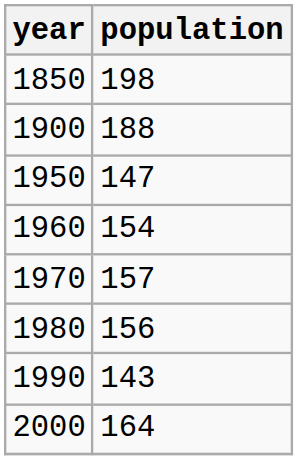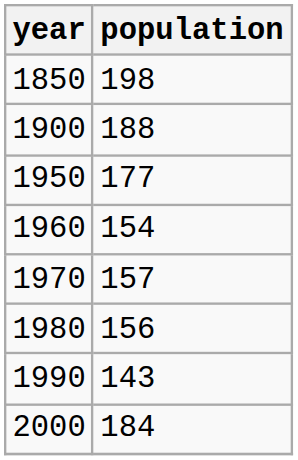 <table class="wikitable">
 <tr>
 <th>year</th>
 <th>population</th>
 </tr>
 <tr>
 <td>1850</td>
 <td>198</td>
 </tr>
 <tr>
 <td>1900</td>
 <td>188</td>
 </tr>
 <tr>
 <td>1950</td>
-<td>147</td>
+<td>177</td>
 </tr>
 <tr>
 <td>1960</td>
 <td>154</td>
 </tr>
 <tr>
 <td>1970</td>
 <td>157</td>
 </tr>
 <tr>
 <td>1980</td>
 <td>156</td>
 </tr>
 <tr>
 <td>1990</td>
 <td>143</td>
 </tr>
 <tr>
 <td>2000</td>
-<td>164</td>
+<td>184</td>
 </tr>
 <tr>
 </tr>
 </table>
